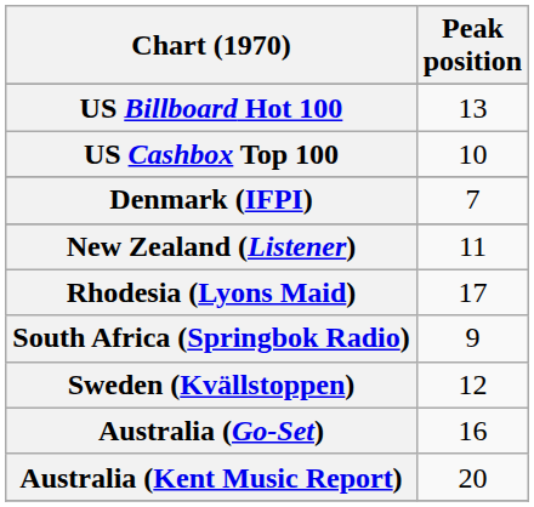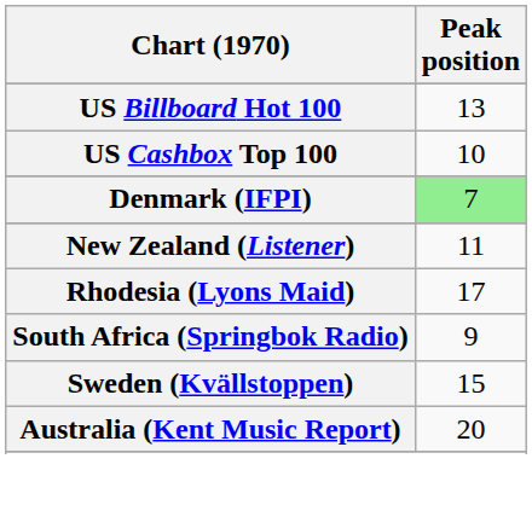 <table class="wikitable sortable plainrowheaders" style="text-align:center">
 <tr>
 <th>Chart (1970)</th>
 <th>Peak<br>position</th>
 </tr>
 <tr>
 </tr>
 <tr>
 <th scope="row">US <a href='#'><em>Billboard</em> Hot 100</a></th>
 <td>13</td>
 </tr>
 <tr>
 <th scope="row">US <em><a href='#'>Cashbox</a></em> Top 100</th>
 <td>10</td>
 </tr>
 <tr>
 </tr>
 <tr>
 <th scope="row">Denmark (<a href='#'>IFPI</a>)</th>
-<td>7</td>
+<td style="background: lightgreen;">7</td>
 </tr>
 <tr>
 </tr>
 <tr>
 <th scope="row">New Zealand (<em><a href='#'>Listener</a></em>)</th>
 <td>11</td>
 </tr>
 <tr>
 <th scope="row">Rhodesia (<a href='#'>Lyons Maid</a>)</th>
 <td>17</td>
 </tr>
 <tr>
 <th scope="row">South Africa (<a href='#'>Springbok Radio</a>)</th>
 <td>9</td>
 </tr>
 <tr>
 <th scope="row">Sweden (<a href='#'>Kvällstoppen</a>)</th>
-<td>12</td>
-</tr>
-<tr>
-<th scope="row">Australia (<em><a href='#'>Go-Set</a></em>)</th>
-<td>16</td>
+<td>15</td>
 </tr>
 <tr>
 <th scope="row">Australia (<a href='#'>Kent Music Report</a>)</th>
 <td>20</td>
 </tr>
 <tr>
 </tr>
 <tr>
 </tr>
 </table>
